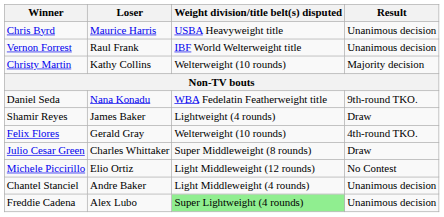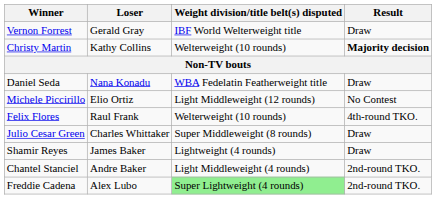 <table class=wikitable>
 <tr>
 <th>Winner</th>
 <th>Loser</th>
 <th>Weight division/title belt(s) disputed</th>
 <th>Result</th>
 </tr>
 <tr>
-<td> <a href='#'>Chris Byrd</a></td>
-<td> <a href='#'>Maurice Harris</a></td>
-<td><a href='#'>USBA</a> Heavyweight title</td>
-<td>Unanimous decision</td>
-</tr>
-<tr>
 <td> <a href='#'>Vernon Forrest</a></td>
-<td> Raul Frank</td>
+<td> Gerald Gray</td>
 <td><a href='#'>IBF</a> World Welterweight title</td>
-<td>Unanimous decision</td>
+<td>Draw</td>
 </tr>
 <tr>
 <td> <a href='#'>Christy Martin</a></td>
 <td> Kathy Collins</td>
 <td>Welterweight (10 rounds)</td>
-<td>Majority decision</td>
+<td><strong>Majority decision</strong></td>
 </tr>
 <tr>
 <th colspan=4>Non-TV bouts</th>
 </tr>
 <tr>
 <td> Daniel Seda</td>
 <td> <a href='#'>Nana Konadu</a></td>
 <td><a href='#'>WBA</a> Fedelatin Featherweight title</td>
-<td>9th-round TKO.</td>
-</tr>
-<tr>
-<td> Shamir Reyes</td>
-<td> James Baker</td>
-<td>Lightweight (4 rounds)</td>
 <td>Draw</td>
 </tr>
 <tr>
+<td> <a href='#'>Michele Piccirillo</a></td>
+<td> Elio Ortiz</td>
+<td>Light Middleweight (12 rounds)</td>
+<td>No Contest</td>
+</tr>
+<tr>
 <td> <a href='#'>Felix Flores</a></td>
-<td> Gerald Gray</td>
+<td> Raul Frank</td>
 <td>Welterweight (10 rounds)</td>
 <td>4th-round TKO.</td>
 </tr>
 <tr>
 <td> <a href='#'>Julio Cesar Green</a></td>
 <td> Charles Whittaker</td>
 <td>Super Middleweight (8 rounds)</td>
 <td>Draw</td>
 </tr>
 <tr>
-<td> <a href='#'>Michele Piccirillo</a></td>
-<td> Elio Ortiz</td>
-<td>Light Middleweight (12 rounds)</td>
-<td>No Contest</td>
+<td> Shamir Reyes</td>
+<td> James Baker</td>
+<td>Lightweight (4 rounds)</td>
+<td>Draw</td>
 </tr>
 <tr>
 <td> Chantel Stanciel</td>
 <td> Andre Baker</td>
 <td>Light Middleweight (4 rounds)</td>
-<td>Unanimous decision</td>
+<td>2nd-round TKO.</td>
 </tr>
 <tr>
 <td> Freddie Cadena</td>
 <td> Alex Lubo</td>
 <td style="background: lightgreen;">Super Lightweight (4 rounds)</td>
-<td>Unanimous decision</td>
+<td>2nd-round TKO.</td>
 </tr>
 </table>
